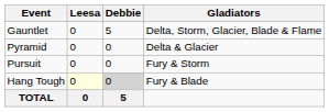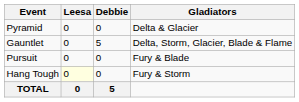 <table class="wikitable">
 <tr>
 <th>Event</th>
 <th>Leesa</th>
 <th>Debbie</th>
 <th>Gladiators</th>
 </tr>
 <tr>
+<td>Pyramid</td>
+<td>0</td>
+<td>0</td>
+<td>Delta & Glacier</td>
+</tr>
+<tr>
 <td>Gauntlet</td>
 <td>0</td>
 <td>5</td>
 <td>Delta, Storm, Glacier, Blade & Flame</td>
 </tr>
 <tr>
-<td>Pyramid</td>
-<td>0</td>
-<td>0</td>
-<td>Delta & Glacier</td>
-</tr>
-<tr>
 <td>Pursuit</td>
 <td>0</td>
 <td>0</td>
-<td>Fury & Storm</td>
+<td>Fury & Blade</td>
 </tr>
 <tr>
 <td>Hang Tough</td>
 <td style="background: lightyellow;">0</td>
-<td style="background: lightgrey;">0</td>
-<td>Fury & Blade</td>
+<td>0</td>
+<td>Fury & Storm</td>
 </tr>
 <tr>
 <th>TOTAL</th>
 <th>0</th>
 <th>5</th>
 </tr>
 </table>
